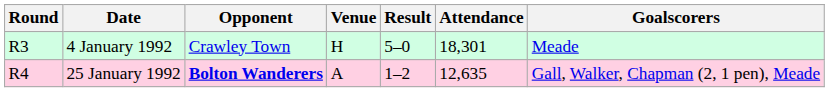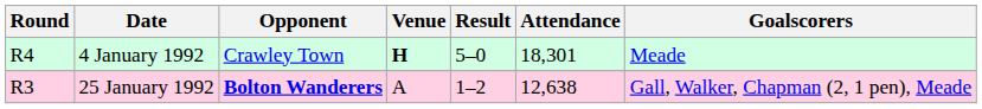 <table class="wikitable">
 <tr>
 <th>Round</th>
 <th>Date</th>
 <th>Opponent</th>
 <th>Venue</th>
 <th>Result</th>
 <th>Attendance</th>
 <th>Goalscorers</th>
 </tr>
 <tr style="background-color: #d0ffe3;">
-<td>R3</td>
+<td>R4</td>
 <td>4 January 1992</td>
 <td><a href='#'>Crawley Town</a></td>
-<td>H</td>
+<td><strong>H</strong></td>
 <td>5–0</td>
 <td>18,301</td>
 <td><a href='#'>Meade</a></td>
 </tr>
 <tr style="background-color: #ffd0e3;">
-<td>R4</td>
+<td>R3</td>
 <td>25 January 1992</td>
 <td><strong><a href='#'>Bolton Wanderers</a></strong></td>
 <td>A</td>
 <td>1–2</td>
-<td>12,635</td>
+<td>12,638</td>
 <td><a href='#'>Gall</a>, <a href='#'>Walker</a>, <a href='#'>Chapman</a> (2, 1 pen), <a href='#'>Meade</a></td>
 </tr>
 </table>
